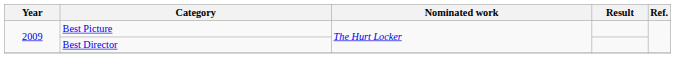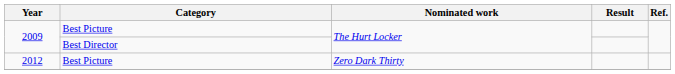 <table class=wikitable>
 <tr>
 <th scope="col" style="width:5em;">Year</th>
 <th scope="col" style="width:26em;">Category</th>
 <th scope="col" style="width:25em;">Nominated work</th>
 <th scope="col" style="width:5em;">Result</th>
 <th>Ref.</th>
 </tr>
 <tr>
 <td style="text-align:center;", rowspan=2><a href='#'>2009</a></td>
 <td><a href='#'>Best Picture</a></td>
 <td rowspan="2"><em><a href='#'>The Hurt Locker</a></em></td>
 <td></td>
 <td style="text-align:center;", rowspan=2></td>
 </tr>
 <tr>
 <td><a href='#'>Best Director</a></td>
 <td></td>
 </tr>
 <tr>
+<td style="text-align:center;"><a href='#'>2012</a></td>
+<td><a href='#'>Best Picture</a></td>
+<td><em><a href='#'>Zero Dark Thirty</a></em></td>
+<td></td>
+<td style="text-align:center;"></td>
+</tr>
+<tr>
 </tr>
 </table>
